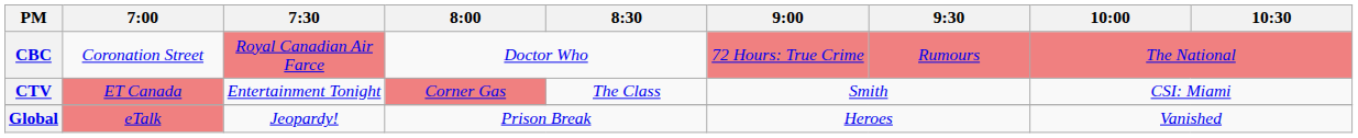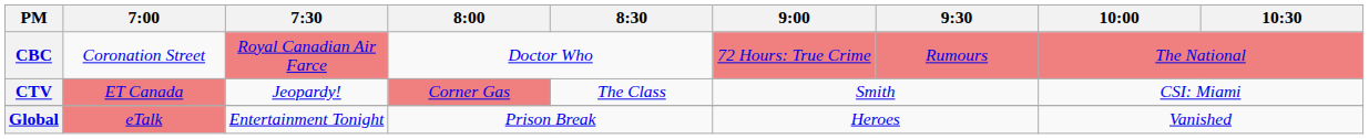 <table class="wikitable" width="100%">
 <tr>
 <th width="4%">PM</th>
 <th width="12%">7:00</th>
 <th width="12%">7:30</th>
 <th width="12%">8:00</th>
 <th width="12%">8:30</th>
 <th width="12%">9:00</th>
 <th width="12%">9:30</th>
 <th width="12%">10:00</th>
 <th width="12%">10:30</th>
 </tr>
 <tr align="center">
 <th><a href='#'>CBC</a></th>
 <td colspan="1" align=center><em><a href='#'>Coronation Street</a></em></td>
 <td colspan="1" align=center bgcolor="#F08080"><em><a href='#'>Royal Canadian Air Farce</a></em></td>
 <td colspan="2" align=center><em><a href='#'>Doctor Who</a></em></td>
 <td colspan="1" align=center bgcolor="#F08080"><em><a href='#'>72 Hours: True Crime</a></em></td>
 <td colspan="1" align=center bgcolor="#F08080"><em><a href='#'>Rumours</a></em></td>
 <td colspan="2" align=center bgcolor="#F08080"><em><a href='#'>The National</a></em></td>
 </tr>
 <tr align="center">
 <th><a href='#'>CTV</a></th>
 <td colspan="1" align=center bgcolor="#F08080"><em><a href='#'>ET Canada</a></em></td>
-<td colspan="1" align=center><em><a href='#'>Entertainment Tonight</a></em></td>
+<td colspan="1" align=center><em><a href='#'>Jeopardy!</a></em></td>
 <td colspan="1" align=center bgcolor="#F08080"><em><a href='#'>Corner Gas</a></em></td>
 <td colspan="1" align=center><em><a href='#'>The Class</a></em></td>
 <td colspan="2" align=center><em><a href='#'>Smith</a></em></td>
 <td colspan="2" align=center><em><a href='#'>CSI: Miami</a></em></td>
 </tr>
 <tr align="center">
 </tr>
 <tr align="center">
 <th><a href='#'>Global</a></th>
 <td colspan="1" align=center bgcolor="#F08080"><em><a href='#'>eTalk</a></em></td>
-<td colspan="1" align=center><em><a href='#'>Jeopardy!</a></em></td>
+<td colspan="1" align=center><em><a href='#'>Entertainment Tonight</a></em></td>
 <td colspan="2" align=center><em><a href='#'>Prison Break</a></em></td>
 <td colspan="2" align=center><em><a href='#'>Heroes</a></em></td>
 <td colspan="2" align=center><em><a href='#'>Vanished</a></em></td>
 </tr>
 </table>
